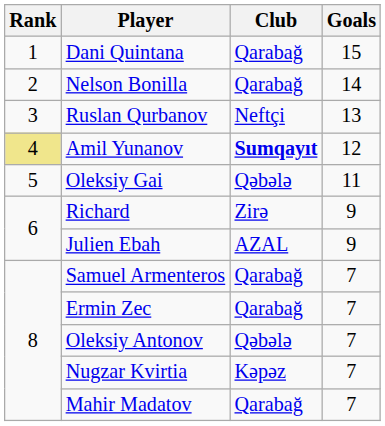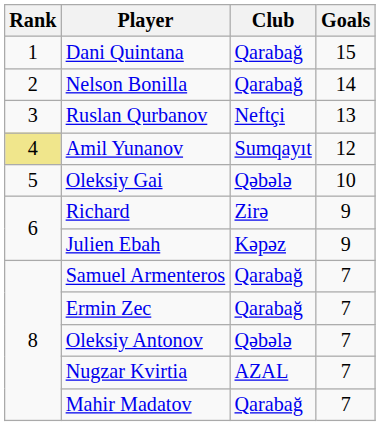 <table class="wikitable" style="text-align:center">
 <tr>
 <th>Rank</th>
 <th>Player</th>
 <th>Club</th>
 <th>Goals</th>
 </tr>
 <tr>
 <td rowspan=1>1</td>
 <td align="left"> <a href='#'>Dani Quintana</a></td>
 <td align="left"><a href='#'>Qarabağ</a></td>
 <td>15</td>
 </tr>
 <tr>
 <td rowspan=1>2</td>
 <td align="left"> <a href='#'>Nelson Bonilla</a></td>
 <td align="left"><a href='#'>Qarabağ</a></td>
 <td>14</td>
 </tr>
 <tr>
 <td rowspan=1>3</td>
 <td align="left"> <a href='#'>Ruslan Qurbanov</a></td>
 <td align="left"><a href='#'>Neftçi</a></td>
 <td>13</td>
 </tr>
 <tr>
 <td rowspan=1 style="background: khaki;">4</td>
 <td align="left"> <a href='#'>Amil Yunanov</a></td>
-<td align="left"><strong><a href='#'>Sumqayıt</a></strong></td>
+<td align="left"><a href='#'>Sumqayıt</a></td>
 <td>12</td>
 </tr>
 <tr>
 <td rowspan=1>5</td>
 <td align="left"> <a href='#'>Oleksiy Gai</a></td>
 <td align="left"><a href='#'>Qəbələ</a></td>
-<td>11</td>
+<td>10</td>
 </tr>
 <tr>
 <td rowspan=2>6</td>
 <td align="left"> <a href='#'>Richard</a></td>
 <td align="left"><a href='#'>Zirə</a></td>
 <td>9</td>
 </tr>
 <tr>
 <td align="left"> <a href='#'>Julien Ebah</a></td>
-<td align="left"><a href='#'>AZAL</a></td>
+<td align="left"><a href='#'>Kəpəz</a></td>
 <td>9</td>
 </tr>
 <tr>
 <td rowspan=5>8</td>
 <td align="left"> <a href='#'>Samuel Armenteros</a></td>
 <td align="left"><a href='#'>Qarabağ</a></td>
 <td>7</td>
 </tr>
 <tr>
 <td align="left"> <a href='#'>Ermin Zec</a></td>
 <td align="left"><a href='#'>Qarabağ</a></td>
 <td>7</td>
 </tr>
 <tr>
 <td align="left"> <a href='#'>Oleksiy Antonov</a></td>
 <td align="left"><a href='#'>Qəbələ</a></td>
 <td>7</td>
 </tr>
 <tr>
 <td align="left"> <a href='#'>Nugzar Kvirtia</a></td>
-<td align="left"><a href='#'>Kəpəz</a></td>
+<td align="left"><a href='#'>AZAL</a></td>
 <td>7</td>
 </tr>
 <tr>
 <td align="left"> <a href='#'>Mahir Madatov</a></td>
 <td align="left"><a href='#'>Qarabağ</a></td>
 <td>7</td>
 </tr>
 </table>
